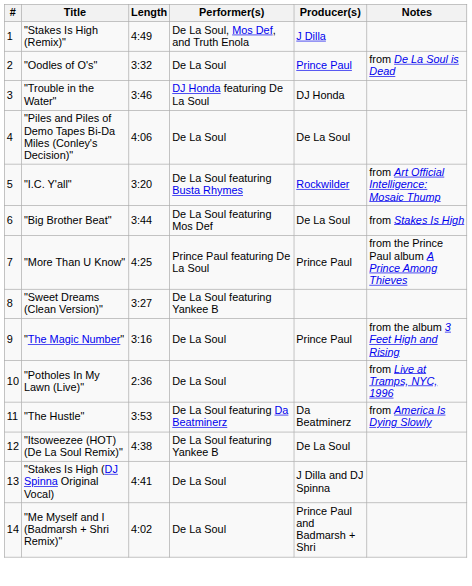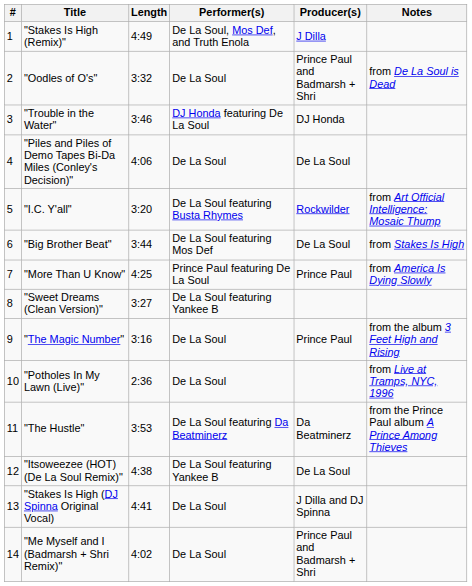 <table class="wikitable">
 <tr>
 <th align="center">#</th>
 <th align="center" width="150">Title</th>
 <th align="center">Length</th>
 <th align="center" width="175">Performer(s)</th>
 <th align="center" width="100">Producer(s)</th>
 <th align="center" width="140">Notes</th>
 </tr>
 <tr>
 <td>1</td>
 <td>"Stakes Is High (Remix)" </td>
 <td>4:49</td>
 <td>De La Soul, <a href='#'>Mos Def</a>, and Truth Enola</td>
 <td><a href='#'>J Dilla</a></td>
 <td></td>
 </tr>
 <tr>
 <td>2</td>
 <td>"Oodles of O's"</td>
 <td>3:32</td>
 <td>De La Soul</td>
-<td><a href='#'>Prince Paul</a></td>
+<td>Prince Paul and Badmarsh + Shri</td>
 <td>from <em><a href='#'>De La Soul is Dead</a></em></td>
 </tr>
 <tr>
 <td>3</td>
 <td>"Trouble in the Water"</td>
 <td>3:46</td>
 <td><a href='#'>DJ Honda</a> featuring De La Soul</td>
 <td>DJ Honda</td>
 <td></td>
 </tr>
 <tr>
 <td>4</td>
 <td>"Piles and Piles of Demo Tapes Bi-Da Miles (Conley's Decision)"</td>
 <td>4:06</td>
 <td>De La Soul</td>
 <td>De La Soul</td>
 <td></td>
 </tr>
 <tr>
 <td>5</td>
 <td>"I.C. Y'all"</td>
 <td>3:20</td>
 <td>De La Soul featuring <a href='#'>Busta Rhymes</a></td>
 <td><a href='#'>Rockwilder</a></td>
 <td>from <em><a href='#'>Art Official Intelligence: Mosaic Thump</a></em></td>
 </tr>
 <tr>
 <td>6</td>
 <td>"Big Brother Beat"</td>
 <td>3:44</td>
 <td>De La Soul featuring Mos Def</td>
 <td>De La Soul</td>
 <td>from <em><a href='#'>Stakes Is High</a></em></td>
 </tr>
 <tr>
 <td>7</td>
 <td>"More Than U Know"</td>
 <td>4:25</td>
 <td>Prince Paul featuring De La Soul</td>
 <td>Prince Paul</td>
-<td>from the Prince Paul album <em><a href='#'>A Prince Among Thieves</a></em></td>
+<td>from <em><a href='#'>America Is Dying Slowly</a></em></td>
 </tr>
 <tr>
 <td>8</td>
 <td>"Sweet Dreams (Clean Version)"</td>
 <td>3:27</td>
 <td>De La Soul featuring Yankee B</td>
 <td></td>
 <td></td>
 </tr>
 <tr>
 <td>9</td>
 <td>"<a href='#'>The Magic Number</a>"</td>
 <td>3:16</td>
 <td>De La Soul</td>
 <td>Prince Paul</td>
 <td>from the album <em><a href='#'>3 Feet High and Rising</a></em></td>
 </tr>
 <tr>
 <td>10</td>
 <td>"Potholes In My Lawn (Live)"</td>
 <td>2:36</td>
 <td>De La Soul</td>
 <td></td>
 <td>from <em><a href='#'>Live at Tramps, NYC, 1996</a></em></td>
 </tr>
 <tr>
 <td>11</td>
 <td>"The Hustle"</td>
 <td>3:53</td>
 <td>De La Soul featuring <a href='#'>Da Beatminerz</a></td>
 <td>Da Beatminerz</td>
-<td>from <em><a href='#'>America Is Dying Slowly</a></em></td>
+<td>from the Prince Paul album <em><a href='#'>A Prince Among Thieves</a></em></td>
 </tr>
 <tr>
 <td>12</td>
 <td>"Itsoweezee (HOT) (De La Soul Remix)"</td>
 <td>4:38</td>
 <td>De La Soul featuring Yankee B</td>
 <td>De La Soul</td>
 <td></td>
 </tr>
 <tr>
 <td>13</td>
 <td>"Stakes Is High (<a href='#'>DJ Spinna</a> Original Vocal)</td>
 <td>4:41</td>
 <td>De La Soul</td>
 <td>J Dilla and DJ Spinna</td>
 <td></td>
 </tr>
 <tr>
 <td>14</td>
 <td>"Me Myself and I (Badmarsh + Shri Remix)"</td>
 <td>4:02</td>
 <td>De La Soul</td>
 <td>Prince Paul and Badmarsh + Shri</td>
 </tr>
 </table>
